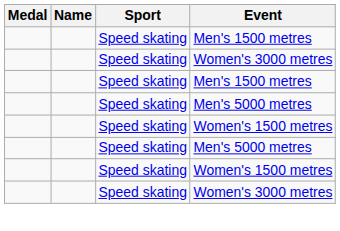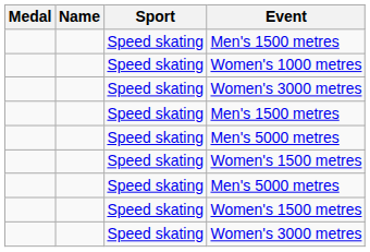 <table class="wikitable sortable" style="font-size:90%">
 <tr>
 <th>Medal</th>
 <th>Name</th>
 <th>Sport</th>
 <th>Event</th>
 </tr>
 <tr>
 <td></td>
 <td></td>
 <td><a href='#'>Speed skating</a></td>
 <td><a href='#'>Men's 1500 metres</a></td>
+</tr>
+<tr>
+<td></td>
+<td></td>
+<td><a href='#'>Speed skating</a></td>
+<td><a href='#'>Women's 1000 metres</a></td>
 </tr>
 <tr>
 <td></td>
 <td></td>
 <td><a href='#'>Speed skating</a></td>
 <td><a href='#'>Women's 3000 metres</a></td>
 </tr>
 <tr>
 <td></td>
 <td></td>
 <td><a href='#'>Speed skating</a></td>
 <td><a href='#'>Men's 1500 metres</a></td>
 </tr>
 <tr>
 <td></td>
 <td></td>
 <td><a href='#'>Speed skating</a></td>
 <td><a href='#'>Men's 5000 metres</a></td>
 </tr>
 <tr>
 <td></td>
 <td></td>
 <td><a href='#'>Speed skating</a></td>
 <td><a href='#'>Women's 1500 metres</a></td>
 </tr>
 <tr>
 <td></td>
 <td></td>
 <td><a href='#'>Speed skating</a></td>
 <td><a href='#'>Men's 5000 metres</a></td>
 </tr>
 <tr>
 <td></td>
 <td></td>
 <td><a href='#'>Speed skating</a></td>
 <td><a href='#'>Women's 1500 metres</a></td>
 </tr>
 <tr>
 <td></td>
 <td></td>
 <td><a href='#'>Speed skating</a></td>
 <td><a href='#'>Women's 3000 metres</a></td>
 </tr>
 </table>
